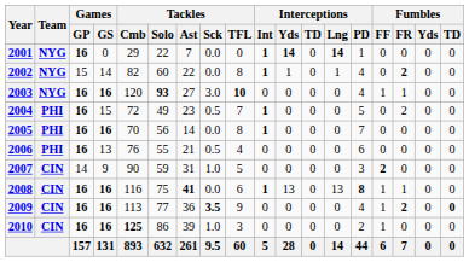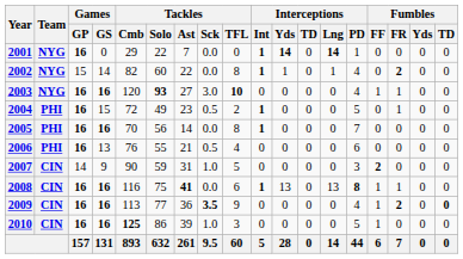 <table class="wikitable" style="text-align:center">
 <tr>
 <th rowspan="2">Year</th>
 <th rowspan="2">Team</th>
 <th colspan="2">Games</th>
 <th colspan="5">Tackles</th>
 <th colspan="5">Interceptions</th>
 <th colspan="4">Fumbles</th>
 </tr>
 <tr>
 <th>GP</th>
 <th>GS</th>
 <th>Cmb</th>
 <th>Solo</th>
 <th>Ast</th>
 <th>Sck</th>
 <th>TFL</th>
 <th>Int</th>
 <th>Yds</th>
 <th>TD</th>
 <th>Lng</th>
 <th>PD</th>
 <th>FF</th>
 <th>FR</th>
 <th>Yds</th>
 <th>TD</th>
 </tr>
 <tr>
 <th><a href='#'>2001</a></th>
 <th><a href='#'>NYG</a></th>
 <td><strong>16</strong></td>
 <td>0</td>
 <td>29</td>
 <td>22</td>
 <td>7</td>
 <td>0.0</td>
 <td>0</td>
 <td><strong>1</strong></td>
 <td><strong>14</strong></td>
 <td>0</td>
 <td><strong>14</strong></td>
 <td>1</td>
 <td>0</td>
 <td>0</td>
 <td>0</td>
 <td>0</td>
 </tr>
 <tr>
 <th><a href='#'>2002</a></th>
 <th><a href='#'>NYG</a></th>
 <td>15</td>
 <td>14</td>
 <td>82</td>
 <td>60</td>
 <td>22</td>
 <td>0.0</td>
 <td>8</td>
 <td><strong>1</strong></td>
 <td>1</td>
 <td>0</td>
 <td>1</td>
 <td>4</td>
 <td>0</td>
 <td><strong>2</strong></td>
 <td>0</td>
 <td>0</td>
 </tr>
 <tr>
 <th><a href='#'>2003</a></th>
 <th><a href='#'>NYG</a></th>
 <td><strong>16</strong></td>
 <td><strong>16</strong></td>
 <td>120</td>
 <td><strong>93</strong></td>
 <td>27</td>
 <td>3.0</td>
 <td><strong>10</strong></td>
 <td>0</td>
 <td>0</td>
 <td>0</td>
 <td>0</td>
 <td>4</td>
 <td>1</td>
 <td>1</td>
 <td>0</td>
 <td>0</td>
 </tr>
 <tr>
 <th><a href='#'>2004</a></th>
 <th><a href='#'>PHI</a></th>
 <td><strong>16</strong></td>
 <td>15</td>
 <td>72</td>
 <td>49</td>
 <td>23</td>
 <td>0.5</td>
-<td>7</td>
+<td>2</td>
 <td><strong>1</strong></td>
 <td>0</td>
 <td>0</td>
 <td>0</td>
 <td>5</td>
 <td>0</td>
-<td>2</td>
+<td>1</td>
 <td>0</td>
 <td>0</td>
 </tr>
 <tr>
 <th><a href='#'>2005</a></th>
 <th><a href='#'>PHI</a></th>
 <td><strong>16</strong></td>
 <td><strong>16</strong></td>
 <td>70</td>
 <td>56</td>
 <td>14</td>
 <td>0.0</td>
 <td>8</td>
 <td><strong>1</strong></td>
 <td>0</td>
 <td>0</td>
 <td>0</td>
 <td>7</td>
 <td>0</td>
 <td>0</td>
 <td>0</td>
 <td>0</td>
 </tr>
 <tr>
 <th><a href='#'>2006</a></th>
 <th><a href='#'>PHI</a></th>
 <td><strong>16</strong></td>
 <td>13</td>
 <td>76</td>
 <td>55</td>
 <td>21</td>
 <td>0.5</td>
 <td>4</td>
 <td>0</td>
 <td>0</td>
 <td>0</td>
 <td>0</td>
 <td>6</td>
 <td>0</td>
 <td>0</td>
 <td>0</td>
 <td>0</td>
 </tr>
 <tr>
 <th><a href='#'>2007</a></th>
 <th><a href='#'>CIN</a></th>
 <td>14</td>
 <td>9</td>
 <td>90</td>
 <td>59</td>
 <td>31</td>
 <td>1.0</td>
 <td>5</td>
 <td>0</td>
 <td>0</td>
 <td>0</td>
 <td>0</td>
 <td>3</td>
 <td><strong>2</strong></td>
 <td>0</td>
 <td>0</td>
 <td>0</td>
 </tr>
 <tr>
 <th><a href='#'>2008</a></th>
 <th><a href='#'>CIN</a></th>
 <td><strong>16</strong></td>
 <td><strong>16</strong></td>
 <td>116</td>
 <td>75</td>
 <td><strong>41</strong></td>
 <td>0.0</td>
 <td>6</td>
 <td><strong>1</strong></td>
 <td>13</td>
 <td>0</td>
 <td>13</td>
 <td><strong>8</strong></td>
 <td>1</td>
 <td>1</td>
 <td>0</td>
 <td>0</td>
 </tr>
 <tr>
 <th><a href='#'>2009</a></th>
 <th><a href='#'>CIN</a></th>
 <td><strong>16</strong></td>
 <td><strong>16</strong></td>
 <td>113</td>
 <td>77</td>
 <td>36</td>
 <td><strong>3.5</strong></td>
 <td>9</td>
 <td>0</td>
 <td>0</td>
 <td>0</td>
 <td>0</td>
 <td>4</td>
 <td>1</td>
 <td><strong>2</strong></td>
 <td>0</td>
 <td><strong>0</strong></td>
 </tr>
 <tr>
 <th><a href='#'>2010</a></th>
 <th><a href='#'>CIN</a></th>
 <td><strong>16</strong></td>
 <td><strong>16</strong></td>
 <td><strong>125</strong></td>
 <td>86</td>
 <td>39</td>
 <td>1.0</td>
 <td>3</td>
 <td>0</td>
 <td>0</td>
 <td>0</td>
 <td>0</td>
-<td>2</td>
+<td>5</td>
 <td>1</td>
 <td>0</td>
 <td>0</td>
 <td>0</td>
 </tr>
 <tr>
 <th colspan="2"></th>
 <th>157</th>
 <th>131</th>
 <th>893</th>
 <th>632</th>
 <th>261</th>
 <th>9.5</th>
 <th>60</th>
 <th>5</th>
 <th>28</th>
 <th>0</th>
 <th>14</th>
 <th>44</th>
 <th>6</th>
 <th>7</th>
 <th>0</th>
 <th>0</th>
 </tr>
 </table>
